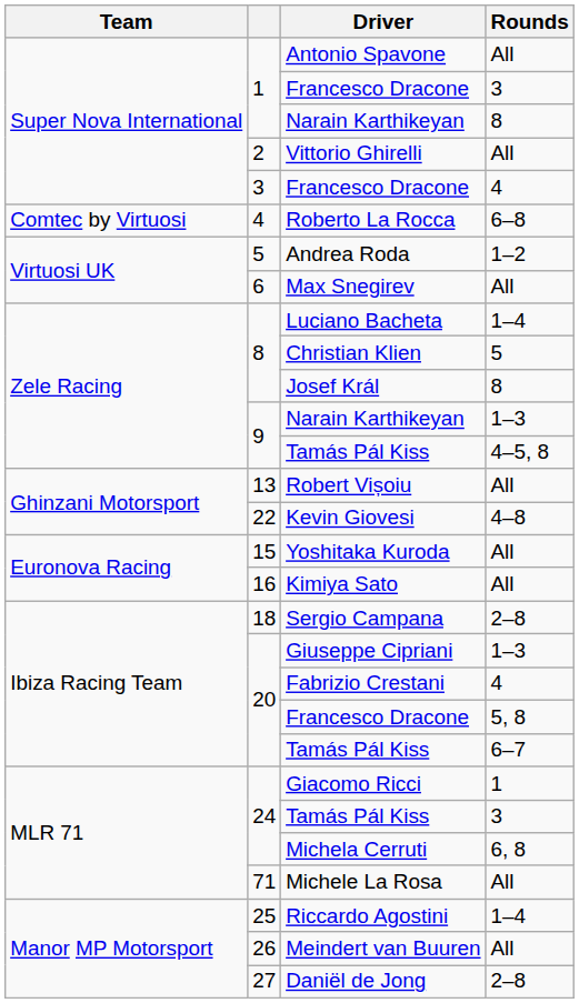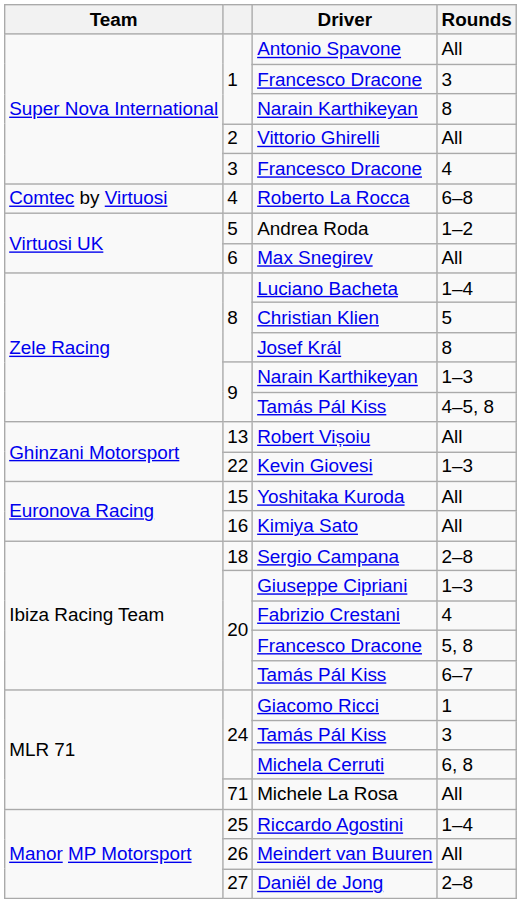 <table class="wikitable" style="font-size: 85%">
 <tr>
 <th>Team</th>
 <th></th>
 <th>Driver</th>
 <th>Rounds</th>
 </tr>
 <tr>
 <td rowspan=5 nowrap> <a href='#'>Super Nova International</a></td>
 <td rowspan=3>1</td>
 <td> <a href='#'>Antonio Spavone</a></td>
 <td>All</td>
 </tr>
 <tr>
 <td> <a href='#'>Francesco Dracone</a></td>
 <td>3</td>
 </tr>
 <tr>
 <td> <a href='#'>Narain Karthikeyan</a></td>
 <td>8</td>
 </tr>
 <tr>
 <td>2</td>
 <td> <a href='#'>Vittorio Ghirelli</a></td>
 <td>All</td>
 </tr>
 <tr>
 <td>3</td>
 <td> <a href='#'>Francesco Dracone</a></td>
 <td>4</td>
 </tr>
 <tr>
 <td> <a href='#'>Comtec</a> by <a href='#'>Virtuosi</a></td>
 <td>4</td>
 <td> <a href='#'>Roberto La Rocca</a></td>
 <td>6–8</td>
 </tr>
 <tr>
 <td rowspan=2> <a href='#'>Virtuosi UK</a></td>
 <td>5</td>
 <td> Andrea Roda</td>
 <td>1–2</td>
 </tr>
 <tr>
 <td>6</td>
 <td> <a href='#'>Max Snegirev</a></td>
 <td>All</td>
 </tr>
 <tr>
 <td rowspan=5> <a href='#'>Zele Racing</a></td>
 <td rowspan=3>8</td>
 <td> <a href='#'>Luciano Bacheta</a></td>
 <td>1–4</td>
 </tr>
 <tr>
 <td> <a href='#'>Christian Klien</a></td>
 <td>5</td>
 </tr>
 <tr>
 <td> <a href='#'>Josef Král</a></td>
 <td>8</td>
 </tr>
 <tr>
 <td rowspan=2>9</td>
 <td> <a href='#'>Narain Karthikeyan</a></td>
 <td>1–3</td>
 </tr>
 <tr>
 <td> <a href='#'>Tamás Pál Kiss</a></td>
 <td>4–5, 8</td>
 </tr>
 <tr>
 <td rowspan=2> <a href='#'>Ghinzani Motorsport</a></td>
 <td>13</td>
 <td> <a href='#'>Robert Vișoiu</a></td>
 <td>All</td>
 </tr>
 <tr>
 <td>22</td>
 <td> <a href='#'>Kevin Giovesi</a></td>
-<td>4–8</td>
+<td>1–3</td>
 </tr>
 <tr>
 <td rowspan=2> <a href='#'>Euronova Racing</a></td>
 <td>15</td>
 <td> <a href='#'>Yoshitaka Kuroda</a></td>
 <td>All</td>
 </tr>
 <tr>
 <td>16</td>
 <td> <a href='#'>Kimiya Sato</a></td>
 <td>All</td>
 </tr>
 <tr>
 <td rowspan=5> Ibiza Racing Team</td>
 <td>18</td>
 <td> <a href='#'>Sergio Campana</a></td>
 <td>2–8</td>
 </tr>
 <tr>
 <td rowspan=4>20</td>
 <td> <a href='#'>Giuseppe Cipriani</a></td>
 <td>1–3</td>
 </tr>
 <tr>
 <td> <a href='#'>Fabrizio Crestani</a></td>
 <td>4</td>
 </tr>
 <tr>
 <td> <a href='#'>Francesco Dracone</a></td>
 <td>5, 8</td>
 </tr>
 <tr>
 <td> <a href='#'>Tamás Pál Kiss</a></td>
 <td>6–7</td>
 </tr>
 <tr>
 <td rowspan=4> MLR 71</td>
 <td rowspan=3>24</td>
 <td> <a href='#'>Giacomo Ricci</a></td>
 <td>1</td>
 </tr>
 <tr>
 <td> <a href='#'>Tamás Pál Kiss</a></td>
 <td>3</td>
 </tr>
 <tr>
 <td> <a href='#'>Michela Cerruti</a></td>
 <td>6, 8</td>
 </tr>
 <tr>
 <td>71</td>
 <td> Michele La Rosa</td>
 <td>All</td>
 </tr>
 <tr>
 <td rowspan=3> <a href='#'>Manor</a> <a href='#'>MP Motorsport</a></td>
 <td>25</td>
 <td> <a href='#'>Riccardo Agostini</a></td>
 <td>1–4</td>
 </tr>
 <tr>
 <td>26</td>
 <td nowrap> <a href='#'>Meindert van Buuren</a></td>
 <td>All</td>
 </tr>
 <tr>
 <td>27</td>
 <td> <a href='#'>Daniël de Jong</a></td>
 <td>2–8</td>
 </tr>
 </table>
